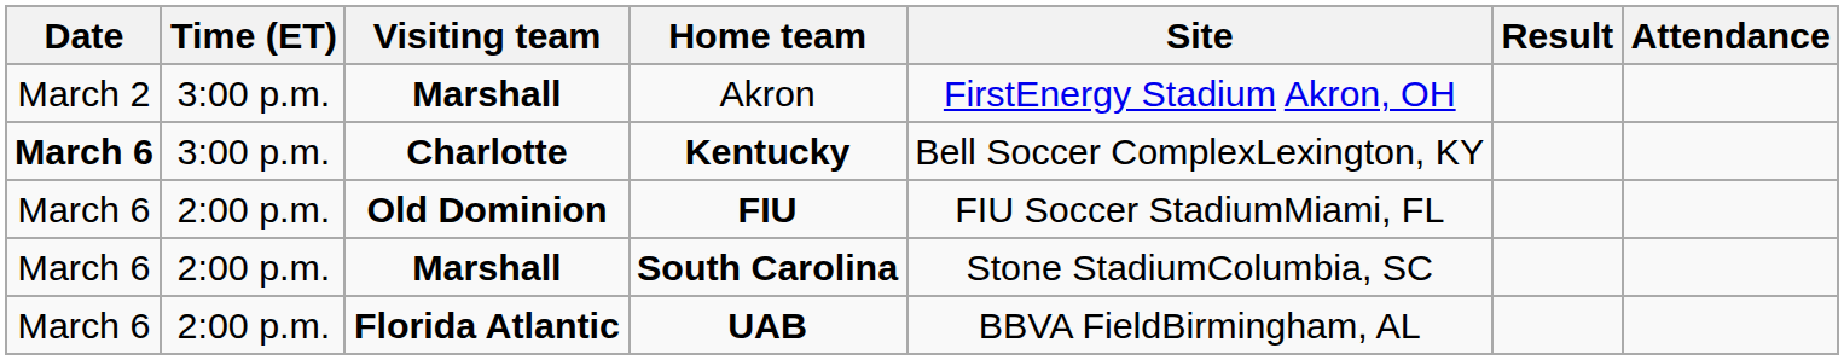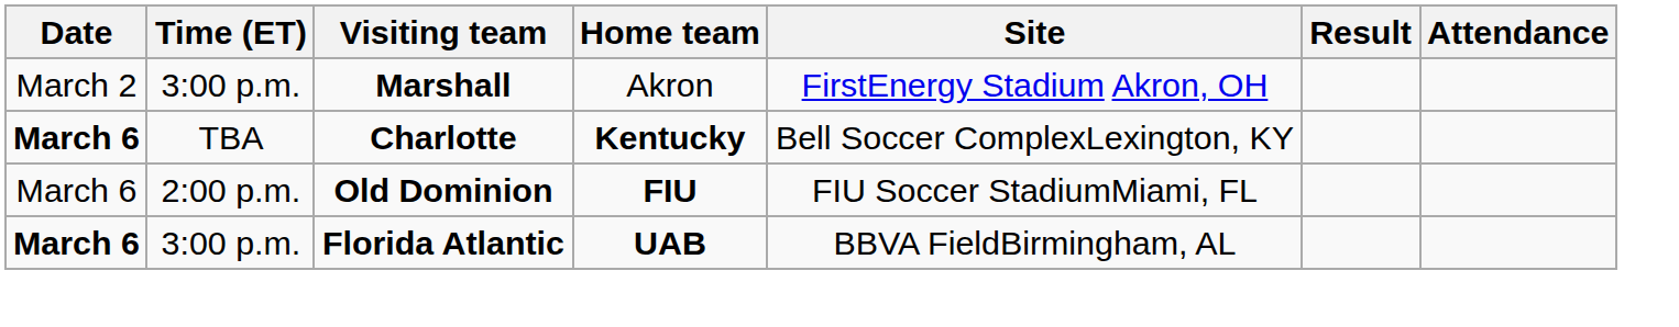 <table class="wikitable" style="font-size:95%; text-align: center;">
 <tr>
 <th>Date</th>
 <th>Time (ET)</th>
 <th>Visiting team</th>
 <th>Home team</th>
 <th>Site</th>
 <th>Result</th>
 <th>Attendance</th>
 </tr>
 <tr>
 <td>March 2</td>
 <td>3:00 p.m.</td>
 <td><strong>Marshall</strong></td>
 <td>Akron</td>
 <td><a href='#'>FirstEnergy Stadium</a> <a href='#'>Akron, OH</a></td>
 <td></td>
 <td></td>
 </tr>
 <tr>
 <td><strong>March 6</strong></td>
-<td>3:00 p.m.</td>
+<td>TBA</td>
 <td><strong>Charlotte</strong></td>
 <td><strong>Kentucky</strong></td>
 <td>Bell Soccer ComplexLexington, KY</td>
 <td></td>
 <td></td>
 </tr>
 <tr>
 <td>March 6</td>
 <td>2:00 p.m.</td>
 <td><strong>Old Dominion</strong></td>
 <td><strong>FIU</strong></td>
 <td>FIU Soccer StadiumMiami, FL</td>
 <td></td>
 <td></td>
 </tr>
 <tr>
-<td>March 6</td>
-<td>2:00 p.m.</td>
-<td><strong>Marshall</strong></td>
-<td><strong>South Carolina</strong></td>
-<td>Stone StadiumColumbia, SC</td>
-<td></td>
-<td></td>
-</tr>
-<tr>
-<td>March 6</td>
-<td>2:00 p.m.</td>
+<td><strong>March 6</strong></td>
+<td>3:00 p.m.</td>
 <td><strong>Florida Atlantic</strong></td>
 <td><strong>UAB</strong></td>
 <td>BBVA FieldBirmingham, AL</td>
 <td></td>
 <td></td>
 </tr>
 <tr>
 </tr>
 </table>
